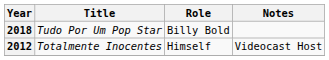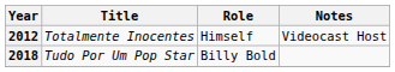 <table class="wikitable sortable plainrowheaders">
 <tr>
 <th scope="col">Year</th>
 <th scope="col">Title</th>
 <th scope="col">Role</th>
 <th scope="col" class="unsortable">Notes</th>
 </tr>
 <tr>
+<th scope="row">2012</th>
+<td><em>Totalmente Inocentes</em></td>
+<td>Himself</td>
+<td>Videocast Host</td>
+</tr>
+<tr>
 <th scope="row">2018</th>
 <td><em>Tudo Por Um Pop Star</em></td>
 <td>Billy Bold</td>
 <td></td>
 </tr>
 <tr>
-<th scope="row">2012</th>
-<td><em>Totalmente Inocentes</em></td>
-<td>Himself</td>
-<td>Videocast Host</td>
-</tr>
-<tr>
 </tr>
 </table>
